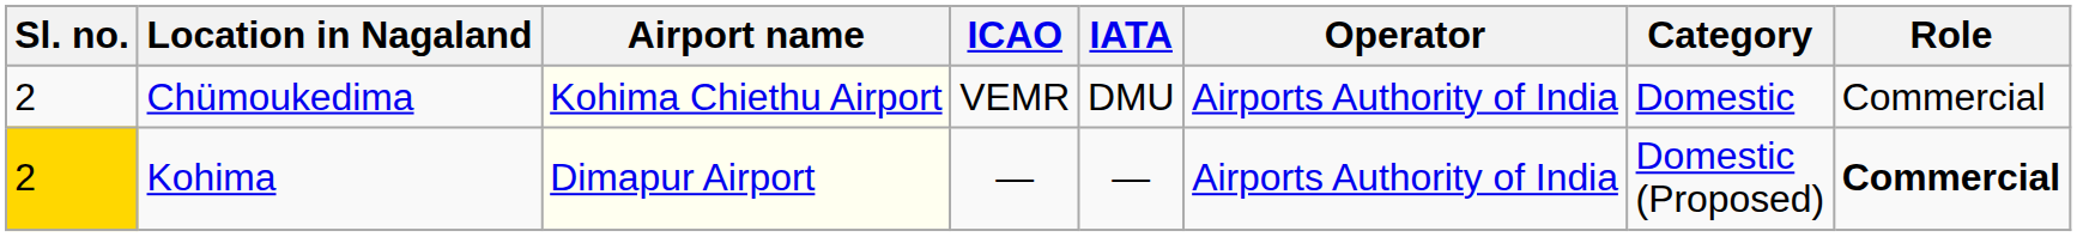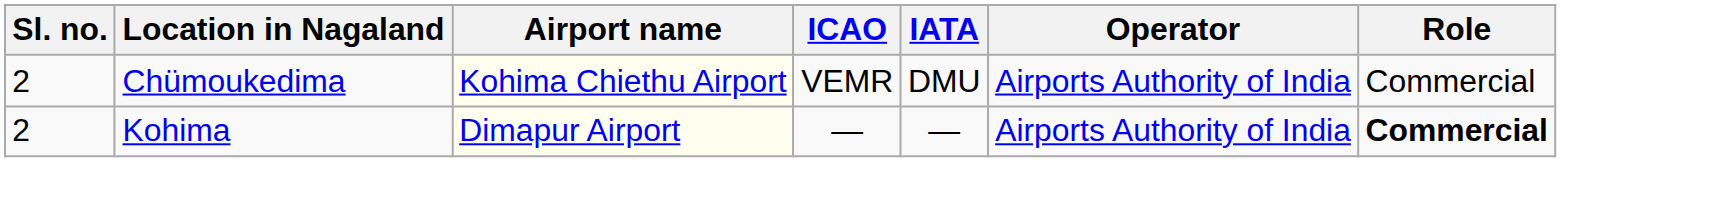 <table class="wikitable sortable">
 <tr>
 <th>Sl. no.</th>
 <th>Location in Nagaland</th>
 <th>Airport name</th>
 <th><a href='#'>ICAO</a></th>
 <th><a href='#'>IATA</a></th>
 <th>Operator</th>
-<th>Category</th>
 <th>Role</th>
 </tr>
 <tr>
 <td>2</td>
 <td><a href='#'>Chümoukedima</a></td>
 <td style="background:#FFFFF0;"><a href='#'>Kohima Chiethu Airport</a></td>
 <td align="center">VEMR</td>
 <td align="center">DMU</td>
 <td><a href='#'>Airports Authority of India</a></td>
-<td><a href='#'>Domestic</a></td>
 <td>Commercial</td>
 </tr>
 <tr>
-<td style="background: gold;">2</td>
+<td>2</td>
 <td><a href='#'>Kohima</a></td>
 <td style="background:#FFFFF0;"><a href='#'>Dimapur Airport</a></td>
 <td align="center">—</td>
 <td align="center">—</td>
 <td><a href='#'>Airports Authority of India</a></td>
-<td><a href='#'>Domestic</a><br>(Proposed)</td>
 <td><strong>Commercial</strong></td>
 </tr>
 </table>
